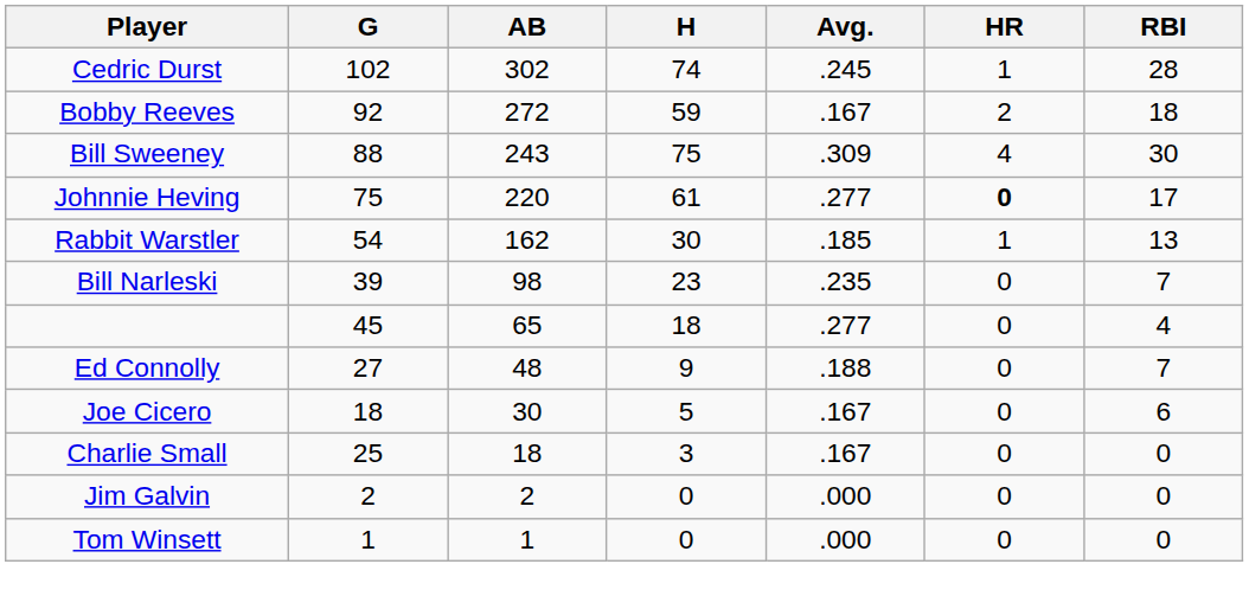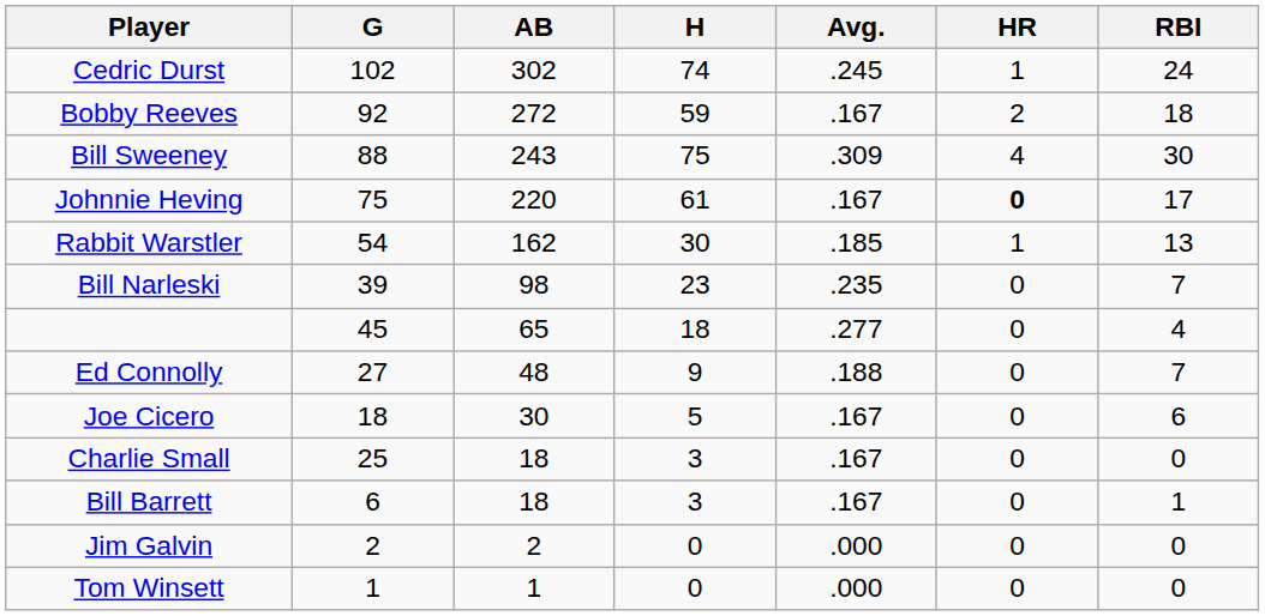 <table class="wikitable sortable">
 <tr>
 <th bgcolor="#DDDDFF" width="16%">Player</th>
 <th bgcolor="#DDDDFF" width="9%">G</th>
 <th bgcolor="#DDDDFF" width="9%">AB</th>
 <th bgcolor="#DDDDFF" width="9%">H</th>
 <th bgcolor="#DDDDFF" width="9%">Avg.</th>
 <th bgcolor="#DDDDFF" width="9%">HR</th>
 <th bgcolor="#DDDDFF" width="9%">RBI</th>
 </tr>
 <tr align="center">
 <td><a href='#'>Cedric Durst</a></td>
 <td>102</td>
 <td>302</td>
 <td>74</td>
 <td>.245</td>
 <td>1</td>
-<td>28</td>
+<td>24</td>
 </tr>
 <tr align=center>
 <td><a href='#'>Bobby Reeves</a></td>
 <td>92</td>
 <td>272</td>
 <td>59</td>
 <td>.167</td>
 <td>2</td>
 <td>18</td>
 </tr>
 <tr align=center>
 <td><a href='#'>Bill Sweeney</a></td>
 <td>88</td>
 <td>243</td>
 <td>75</td>
 <td>.309</td>
 <td>4</td>
 <td>30</td>
 </tr>
 <tr align=center>
 <td><a href='#'>Johnnie Heving</a></td>
 <td>75</td>
 <td>220</td>
 <td>61</td>
-<td>.277</td>
+<td>.167</td>
 <td><strong>0</strong></td>
 <td>17</td>
 </tr>
 <tr align=center>
 <td><a href='#'>Rabbit Warstler</a></td>
 <td>54</td>
 <td>162</td>
 <td>30</td>
 <td>.185</td>
 <td>1</td>
 <td>13</td>
 </tr>
 <tr align=center>
 <td><a href='#'>Bill Narleski</a></td>
 <td>39</td>
 <td>98</td>
 <td>23</td>
 <td>.235</td>
 <td>0</td>
 <td>7</td>
 </tr>
 <tr align=center>
 <td></td>
 <td>45</td>
 <td>65</td>
 <td>18</td>
 <td>.277</td>
 <td>0</td>
 <td>4</td>
 </tr>
 <tr align="center">
 <td><a href='#'>Ed Connolly</a></td>
 <td>27</td>
 <td>48</td>
 <td>9</td>
 <td>.188</td>
 <td>0</td>
 <td>7</td>
 </tr>
 <tr align=center>
 <td><a href='#'>Joe Cicero</a></td>
 <td>18</td>
 <td>30</td>
 <td>5</td>
 <td>.167</td>
 <td>0</td>
 <td>6</td>
 </tr>
 <tr align=center>
 <td><a href='#'>Charlie Small</a></td>
 <td>25</td>
 <td>18</td>
 <td>3</td>
 <td>.167</td>
 <td>0</td>
 <td>0</td>
 </tr>
 <tr align=center>
+<td><a href='#'>Bill Barrett</a></td>
+<td>6</td>
+<td>18</td>
+<td>3</td>
+<td>.167</td>
+<td>0</td>
+<td>1</td>
+</tr>
+<tr align=center>
 <td><a href='#'>Jim Galvin</a></td>
 <td>2</td>
 <td>2</td>
 <td>0</td>
 <td>.000</td>
 <td>0</td>
 <td>0</td>
 </tr>
 <tr align=center>
 <td><a href='#'>Tom Winsett</a></td>
 <td>1</td>
 <td>1</td>
 <td>0</td>
 <td>.000</td>
 <td>0</td>
 <td>0</td>
 </tr>
 </table>
